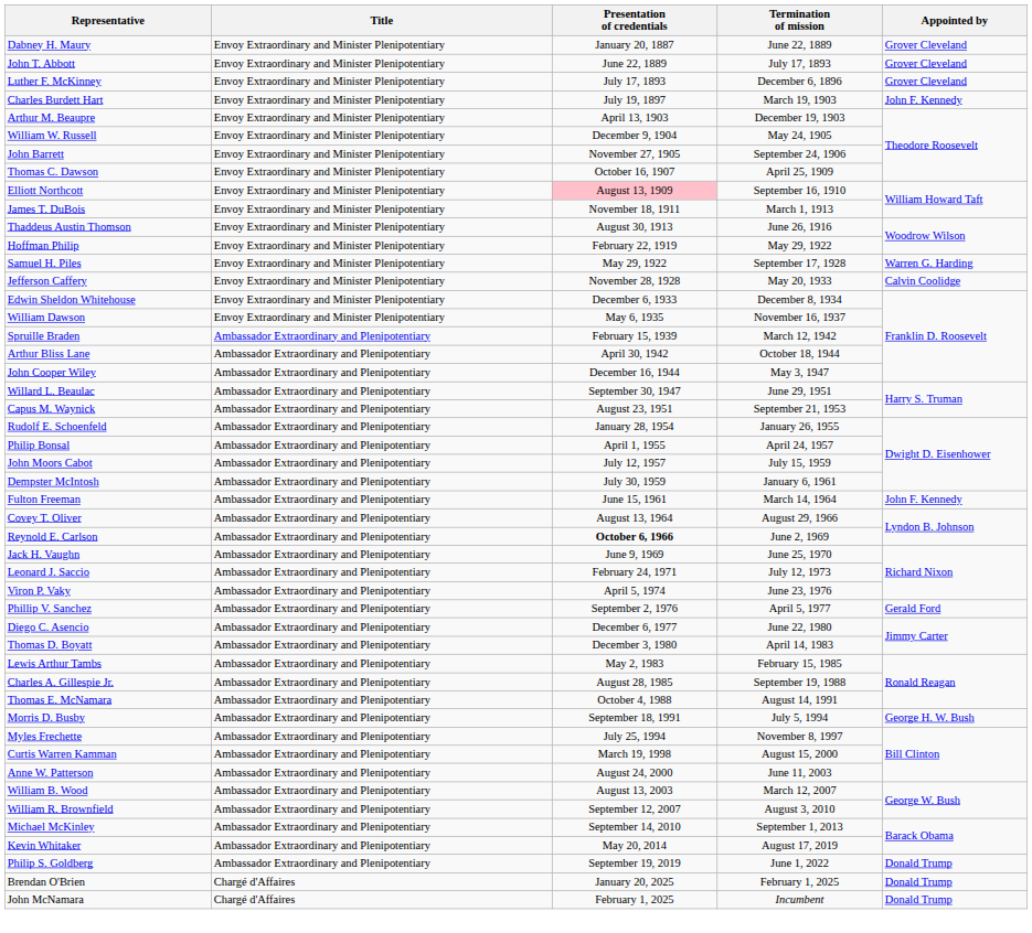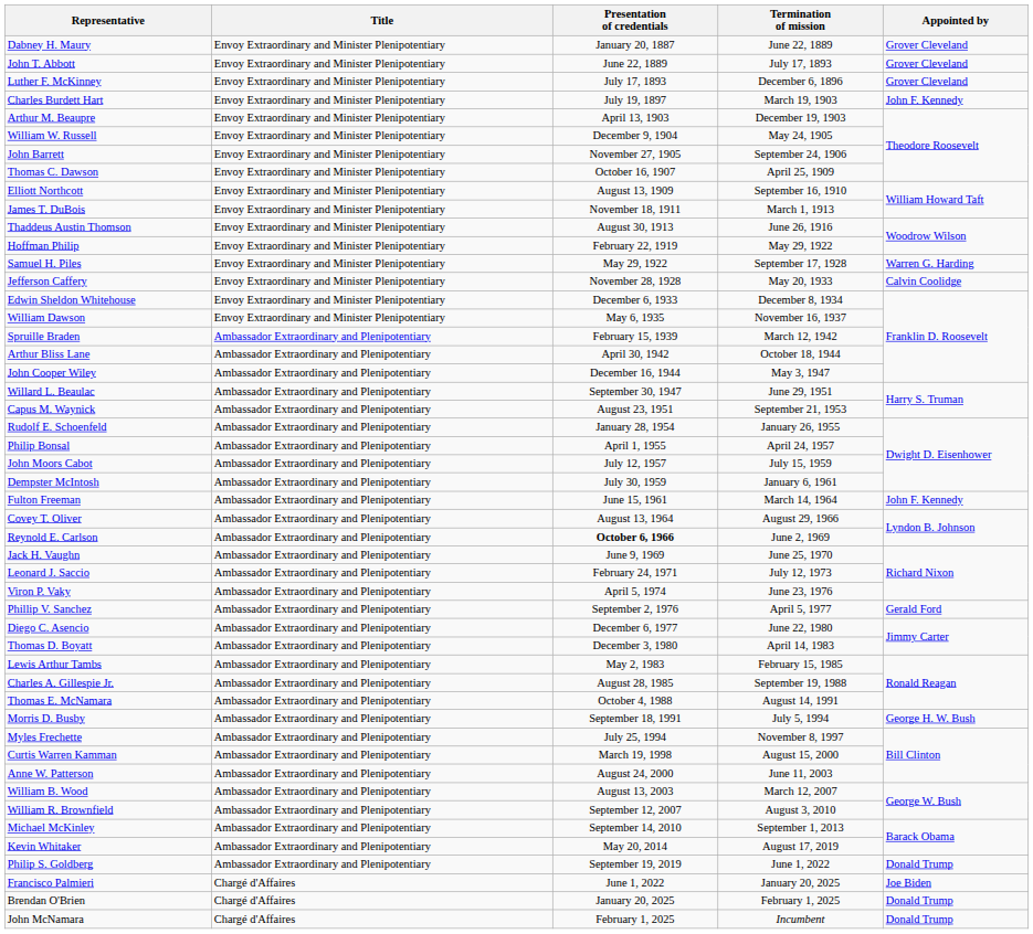 <table class=wikitable width=90%>
 <tr>
 <th width=20%>Representative</th>
 <th width=33%>Title</th>
 <th width=16%>Presentation<br>of credentials</th>
 <th width=16%>Termination<br>of mission</th>
 <th width=14%>Appointed by</th>
 </tr>
 <tr>
 <td><a href='#'>Dabney H. Maury</a></td>
 <td>Envoy Extraordinary and Minister Plenipotentiary</td>
 <td align=center>January 20, 1887</td>
 <td align=center>June 22, 1889</td>
 <td><a href='#'>Grover Cleveland</a></td>
 </tr>
 <tr>
 <td><a href='#'>John T. Abbott</a></td>
 <td>Envoy Extraordinary and Minister Plenipotentiary</td>
 <td align=center>June 22, 1889</td>
 <td align=center>July 17, 1893</td>
 <td><a href='#'>Grover Cleveland</a></td>
 </tr>
 <tr>
 <td><a href='#'>Luther F. McKinney</a></td>
 <td>Envoy Extraordinary and Minister Plenipotentiary</td>
 <td align=center>July 17, 1893</td>
 <td align=center>December 6, 1896</td>
 <td><a href='#'>Grover Cleveland</a></td>
 </tr>
 <tr>
 <td><a href='#'>Charles Burdett Hart</a></td>
 <td>Envoy Extraordinary and Minister Plenipotentiary</td>
 <td align=center>July 19, 1897</td>
 <td align=center>March 19, 1903</td>
 <td><a href='#'>John F. Kennedy</a></td>
 </tr>
 <tr>
 <td><a href='#'>Arthur M. Beaupre</a></td>
 <td>Envoy Extraordinary and Minister Plenipotentiary</td>
 <td align=center>April 13, 1903</td>
 <td align=center>December 19, 1903</td>
 <td rowspan=4><a href='#'>Theodore Roosevelt</a></td>
 </tr>
 <tr>
 <td><a href='#'>William W. Russell</a></td>
 <td>Envoy Extraordinary and Minister Plenipotentiary</td>
 <td align=center>December 9, 1904</td>
 <td align=center>May 24, 1905</td>
 </tr>
 <tr>
 <td><a href='#'>John Barrett</a></td>
 <td>Envoy Extraordinary and Minister Plenipotentiary</td>
 <td align=center>November 27, 1905</td>
 <td align=center>September 24, 1906</td>
 </tr>
 <tr>
 <td><a href='#'>Thomas C. Dawson</a></td>
 <td>Envoy Extraordinary and Minister Plenipotentiary</td>
 <td align=center>October 16, 1907</td>
 <td align=center>April 25, 1909</td>
 </tr>
 <tr>
 <td><a href='#'>Elliott Northcott</a></td>
 <td>Envoy Extraordinary and Minister Plenipotentiary</td>
-<td align=center style="background: pink;">August 13, 1909</td>
+<td align=center>August 13, 1909</td>
 <td align=center>September 16, 1910</td>
 <td rowspan=2><a href='#'>William Howard Taft</a></td>
 </tr>
 <tr>
 <td><a href='#'>James T. DuBois</a></td>
 <td>Envoy Extraordinary and Minister Plenipotentiary</td>
 <td align=center>November 18, 1911</td>
 <td align=center>March 1, 1913</td>
 </tr>
 <tr>
 <td><a href='#'>Thaddeus Austin Thomson</a></td>
 <td>Envoy Extraordinary and Minister Plenipotentiary</td>
 <td align=center>August 30, 1913</td>
 <td align=center>June 26, 1916</td>
 <td rowspan=2><a href='#'>Woodrow Wilson</a></td>
 </tr>
 <tr>
 <td><a href='#'>Hoffman Philip</a></td>
 <td>Envoy Extraordinary and Minister Plenipotentiary</td>
 <td align=center>February 22, 1919</td>
 <td align=center>May 29, 1922</td>
 </tr>
 <tr>
 <td><a href='#'>Samuel H. Piles</a></td>
 <td>Envoy Extraordinary and Minister Plenipotentiary</td>
 <td align=center>May 29, 1922</td>
 <td align=center>September 17, 1928</td>
 <td><a href='#'>Warren G. Harding</a></td>
 </tr>
 <tr>
 <td><a href='#'>Jefferson Caffery</a></td>
 <td>Envoy Extraordinary and Minister Plenipotentiary</td>
 <td align=center>November 28, 1928</td>
 <td align=center>May 20, 1933</td>
 <td><a href='#'>Calvin Coolidge</a></td>
 </tr>
 <tr>
 <td><a href='#'>Edwin Sheldon Whitehouse</a></td>
 <td>Envoy Extraordinary and Minister Plenipotentiary</td>
 <td align=center>December 6, 1933</td>
 <td align=center>December 8, 1934</td>
 <td rowspan=5><a href='#'>Franklin D. Roosevelt</a></td>
 </tr>
 <tr>
 <td><a href='#'>William Dawson</a></td>
 <td>Envoy Extraordinary and Minister Plenipotentiary</td>
 <td align=center>May 6, 1935</td>
 <td align=center>November 16, 1937</td>
 </tr>
 <tr>
 <td><a href='#'>Spruille Braden</a></td>
 <td><a href='#'>Ambassador Extraordinary and Plenipotentiary</a></td>
 <td align=center>February 15, 1939</td>
 <td align=center>March 12, 1942</td>
 </tr>
 <tr>
 <td><a href='#'>Arthur Bliss Lane</a></td>
 <td>Ambassador Extraordinary and Plenipotentiary</td>
 <td align=center>April 30, 1942</td>
 <td align=center>October 18, 1944</td>
 </tr>
 <tr>
 <td><a href='#'>John Cooper Wiley</a></td>
 <td>Ambassador Extraordinary and Plenipotentiary</td>
 <td align=center>December 16, 1944</td>
 <td align=center>May 3, 1947</td>
 </tr>
 <tr>
 <td><a href='#'>Willard L. Beaulac</a></td>
 <td>Ambassador Extraordinary and Plenipotentiary</td>
 <td align=center>September 30, 1947</td>
 <td align=center>June 29, 1951</td>
 <td rowspan=2><a href='#'>Harry S. Truman</a></td>
 </tr>
 <tr>
 <td><a href='#'>Capus M. Waynick</a></td>
 <td>Ambassador Extraordinary and Plenipotentiary</td>
 <td align=center>August 23, 1951</td>
 <td align=center>September 21, 1953</td>
 </tr>
 <tr>
 <td><a href='#'>Rudolf E. Schoenfeld</a></td>
 <td>Ambassador Extraordinary and Plenipotentiary</td>
 <td align=center>January 28, 1954</td>
 <td align=center>January 26, 1955</td>
 <td rowspan=4><a href='#'>Dwight D. Eisenhower</a></td>
 </tr>
 <tr>
 <td><a href='#'>Philip Bonsal</a></td>
 <td>Ambassador Extraordinary and Plenipotentiary</td>
 <td align=center>April 1, 1955</td>
 <td align=center>April 24, 1957</td>
 </tr>
 <tr>
 <td><a href='#'>John Moors Cabot</a></td>
 <td>Ambassador Extraordinary and Plenipotentiary</td>
 <td align=center>July 12, 1957</td>
 <td align=center>July 15, 1959</td>
 </tr>
 <tr>
 <td><a href='#'>Dempster McIntosh</a></td>
 <td>Ambassador Extraordinary and Plenipotentiary</td>
 <td align=center>July 30, 1959</td>
 <td align=center>January 6, 1961</td>
 </tr>
 <tr>
 <td><a href='#'>Fulton Freeman</a></td>
 <td>Ambassador Extraordinary and Plenipotentiary</td>
 <td align=center>June 15, 1961</td>
 <td align=center>March 14, 1964</td>
 <td><a href='#'>John F. Kennedy</a></td>
 </tr>
 <tr>
 <td><a href='#'>Covey T. Oliver</a></td>
 <td>Ambassador Extraordinary and Plenipotentiary</td>
 <td align=center>August 13, 1964</td>
 <td align=center>August 29, 1966</td>
 <td rowspan=2><a href='#'>Lyndon B. Johnson</a></td>
 </tr>
 <tr>
 <td><a href='#'>Reynold E. Carlson</a></td>
 <td>Ambassador Extraordinary and Plenipotentiary</td>
 <td align=center><strong>October 6, 1966</strong></td>
 <td align=center>June 2, 1969</td>
 </tr>
 <tr>
 <td><a href='#'>Jack H. Vaughn</a></td>
 <td>Ambassador Extraordinary and Plenipotentiary</td>
 <td align=center>June 9, 1969</td>
 <td align=center>June 25, 1970</td>
 <td rowspan=3><a href='#'>Richard Nixon</a></td>
 </tr>
 <tr>
 <td><a href='#'>Leonard J. Saccio</a></td>
 <td>Ambassador Extraordinary and Plenipotentiary</td>
 <td align=center>February 24, 1971</td>
 <td align=center>July 12, 1973</td>
 </tr>
 <tr>
 <td><a href='#'>Viron P. Vaky</a></td>
 <td>Ambassador Extraordinary and Plenipotentiary</td>
 <td align=center>April 5, 1974</td>
 <td align=center>June 23, 1976</td>
 </tr>
 <tr>
 <td><a href='#'>Phillip V. Sanchez</a></td>
 <td>Ambassador Extraordinary and Plenipotentiary</td>
 <td align=center>September 2, 1976</td>
 <td align=center>April 5, 1977</td>
 <td><a href='#'>Gerald Ford</a></td>
 </tr>
 <tr>
 <td><a href='#'>Diego C. Asencio</a></td>
 <td>Ambassador Extraordinary and Plenipotentiary</td>
 <td align=center>December 6, 1977</td>
 <td align=center>June 22, 1980</td>
 <td rowspan=2><a href='#'>Jimmy Carter</a></td>
 </tr>
 <tr>
 <td><a href='#'>Thomas D. Boyatt</a></td>
 <td>Ambassador Extraordinary and Plenipotentiary</td>
 <td align=center>December 3, 1980</td>
 <td align=center>April 14, 1983</td>
 </tr>
 <tr>
 <td><a href='#'>Lewis Arthur Tambs</a></td>
 <td>Ambassador Extraordinary and Plenipotentiary</td>
 <td align=center>May 2, 1983</td>
 <td align=center>February 15, 1985</td>
 <td rowspan=3><a href='#'>Ronald Reagan</a></td>
 </tr>
 <tr>
 <td><a href='#'>Charles A. Gillespie Jr.</a></td>
 <td>Ambassador Extraordinary and Plenipotentiary</td>
 <td align=center>August 28, 1985</td>
 <td align=center>September 19, 1988</td>
 </tr>
 <tr>
 <td><a href='#'>Thomas E. McNamara</a></td>
 <td>Ambassador Extraordinary and Plenipotentiary</td>
 <td align=center>October 4, 1988</td>
 <td align=center>August 14, 1991</td>
 </tr>
 <tr>
 <td><a href='#'>Morris D. Busby</a></td>
 <td>Ambassador Extraordinary and Plenipotentiary</td>
 <td align=center>September 18, 1991</td>
 <td align=center>July 5, 1994</td>
 <td><a href='#'>George H. W. Bush</a></td>
 </tr>
 <tr>
 <td><a href='#'>Myles Frechette</a></td>
 <td>Ambassador Extraordinary and Plenipotentiary</td>
 <td align=center>July 25, 1994</td>
 <td align=center>November 8, 1997</td>
 <td rowspan=3><a href='#'>Bill Clinton</a></td>
 </tr>
 <tr>
 <td><a href='#'>Curtis Warren Kamman</a></td>
 <td>Ambassador Extraordinary and Plenipotentiary</td>
 <td align=center>March 19, 1998</td>
 <td align=center>August 15, 2000</td>
 </tr>
 <tr>
 <td><a href='#'>Anne W. Patterson</a></td>
 <td>Ambassador Extraordinary and Plenipotentiary</td>
 <td align=center>August 24, 2000</td>
 <td align=center>June 11, 2003</td>
 </tr>
 <tr>
 <td><a href='#'>William B. Wood</a></td>
 <td>Ambassador Extraordinary and Plenipotentiary</td>
 <td align=center>August 13, 2003</td>
 <td align=center>March 12, 2007</td>
 <td rowspan=2><a href='#'>George W. Bush</a></td>
 </tr>
 <tr>
 <td><a href='#'>William R. Brownfield</a></td>
 <td>Ambassador Extraordinary and Plenipotentiary</td>
 <td align=center>September 12, 2007</td>
 <td align=center>August 3, 2010</td>
 </tr>
 <tr>
 <td><a href='#'>Michael McKinley</a></td>
 <td>Ambassador Extraordinary and Plenipotentiary</td>
 <td align=center>September 14, 2010</td>
 <td align=center>September 1, 2013</td>
 <td rowspan=2><a href='#'>Barack Obama</a></td>
 </tr>
 <tr>
 <td><a href='#'>Kevin Whitaker</a></td>
 <td>Ambassador Extraordinary and Plenipotentiary</td>
 <td align=center>May 20, 2014</td>
 <td align=center>August 17, 2019</td>
 </tr>
 <tr>
 <td><a href='#'>Philip S. Goldberg</a></td>
 <td>Ambassador Extraordinary and Plenipotentiary</td>
 <td align=center>September 19, 2019</td>
 <td align=center>June 1, 2022</td>
 <td><a href='#'>Donald Trump</a></td>
 </tr>
 <tr>
+<td><a href='#'>Francisco Palmieri</a></td>
+<td>Chargé d'Affaires</td>
+<td align=center>June 1, 2022</td>
+<td align=center>January 20, 2025</td>
+<td><a href='#'>Joe Biden</a></td>
+</tr>
+<tr>
 <td>Brendan O'Brien</td>
 <td>Chargé d'Affaires</td>
 <td align=center>January 20, 2025</td>
 <td align=center>February 1, 2025</td>
 <td><a href='#'>Donald Trump</a></td>
 </tr>
 <tr>
 <td>John McNamara</td>
 <td>Chargé d'Affaires</td>
 <td align=center>February 1, 2025</td>
 <td align=center><em>Incumbent</em></td>
 <td><a href='#'>Donald Trump</a></td>
 </tr>
 </table>
